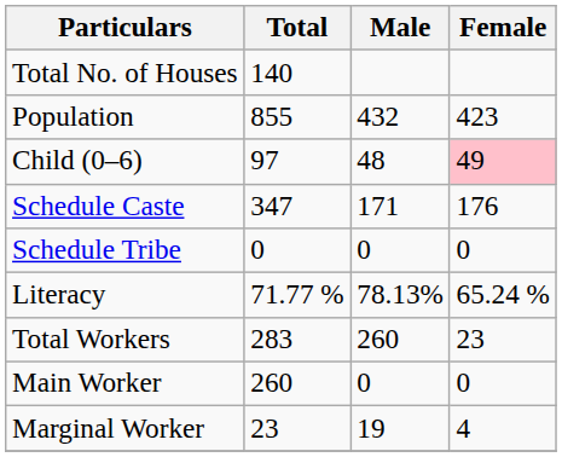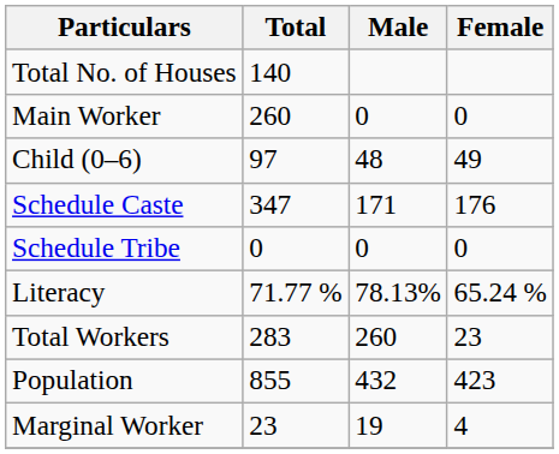 <table class="wikitable sortable">
 <tr>
 <th>Particulars</th>
 <th>Total</th>
 <th>Male</th>
 <th>Female</th>
 </tr>
 <tr>
 <td>Total No. of Houses</td>
 <td>140</td>
 <td></td>
 <td></td>
 </tr>
 <tr>
-<td>Population</td>
-<td>855</td>
-<td>432</td>
-<td>423</td>
+<td>Main Worker</td>
+<td>260</td>
+<td>0</td>
+<td>0</td>
 </tr>
 <tr>
 <td>Child (0–6)</td>
 <td>97</td>
 <td>48</td>
-<td style="background: pink;">49</td>
+<td>49</td>
 </tr>
 <tr>
 <td><a href='#'>Schedule Caste</a></td>
 <td>347</td>
 <td>171</td>
 <td>176</td>
 </tr>
 <tr>
 <td><a href='#'>Schedule Tribe</a></td>
 <td>0</td>
 <td>0</td>
 <td>0</td>
 </tr>
 <tr>
 <td>Literacy</td>
 <td>71.77 %</td>
 <td>78.13%</td>
 <td>65.24 %</td>
 </tr>
 <tr>
 <td>Total Workers</td>
 <td>283</td>
 <td>260</td>
 <td>23</td>
 </tr>
 <tr>
-<td>Main Worker</td>
-<td>260</td>
-<td>0</td>
-<td>0</td>
+<td>Population</td>
+<td>855</td>
+<td>432</td>
+<td>423</td>
 </tr>
 <tr>
 <td>Marginal Worker</td>
 <td>23</td>
 <td>19</td>
 <td>4</td>
 </tr>
 <tr>
 </tr>
 </table>
